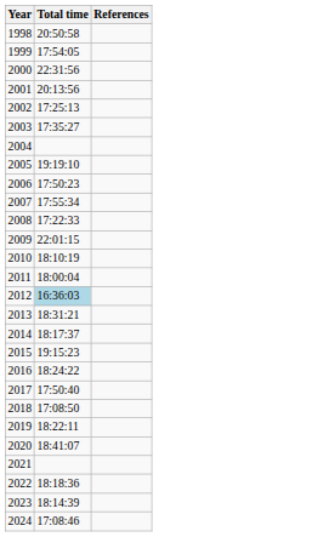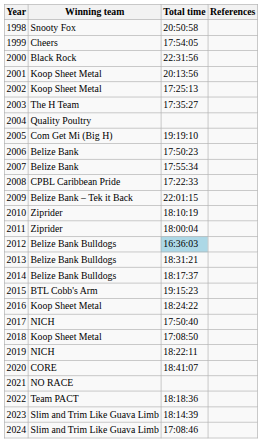 <table class="wikitable sortable">
 <tr>
 <th>Year</th>
+<th>Winning team</th>
 <th>Total time</th>
 <th>References</th>
 </tr>
 <tr>
 <td>1998</td>
+<td>Snooty Fox</td>
 <td>20:50:58</td>
 <td></td>
 </tr>
 <tr>
 <td>1999</td>
+<td>Cheers</td>
 <td>17:54:05</td>
 <td></td>
 </tr>
 <tr>
 <td>2000</td>
+<td>Black Rock</td>
 <td>22:31:56</td>
 <td></td>
 </tr>
 <tr>
 <td>2001</td>
+<td>Koop Sheet Metal</td>
 <td>20:13:56</td>
 <td></td>
 </tr>
 <tr>
 <td>2002</td>
+<td>Koop Sheet Metal</td>
 <td>17:25:13</td>
 <td></td>
 </tr>
 <tr>
 <td>2003</td>
+<td>The H Team</td>
 <td>17:35:27</td>
 <td></td>
 </tr>
 <tr>
 <td>2004</td>
+<td>Quality Poultry</td>
 <td></td>
 <td></td>
 </tr>
 <tr>
 <td>2005</td>
+<td>Com Get Mi (Big H)</td>
 <td>19:19:10</td>
 <td></td>
 </tr>
 <tr>
 <td>2006</td>
+<td>Belize Bank</td>
 <td>17:50:23</td>
 <td></td>
 </tr>
 <tr>
 <td>2007</td>
+<td>Belize Bank</td>
 <td>17:55:34</td>
 <td></td>
 </tr>
 <tr>
 <td>2008</td>
+<td>CPBL Caribbean Pride</td>
 <td>17:22:33</td>
 <td></td>
 </tr>
 <tr>
 <td>2009</td>
+<td>Belize Bank – Tek it Back</td>
 <td>22:01:15</td>
 <td></td>
 </tr>
 <tr>
 <td>2010</td>
+<td>Ziprider</td>
 <td>18:10:19</td>
 <td></td>
 </tr>
 <tr>
 <td>2011</td>
+<td>Ziprider</td>
 <td>18:00:04</td>
 <td></td>
 </tr>
 <tr>
 <td>2012</td>
+<td>Belize Bank Bulldogs</td>
 <td style="background: lightblue;">16:36:03</td>
 <td></td>
 </tr>
 <tr>
 <td>2013</td>
+<td>Belize Bank Bulldogs</td>
 <td>18:31:21</td>
 <td></td>
 </tr>
 <tr>
 <td>2014</td>
+<td>Belize Bank Bulldogs</td>
 <td>18:17:37</td>
 <td></td>
 </tr>
 <tr>
 <td>2015</td>
+<td>BTL Cobb's Arm</td>
 <td>19:15:23</td>
 <td></td>
 </tr>
 <tr>
 <td>2016</td>
+<td>Koop Sheet Metal</td>
 <td>18:24:22</td>
 <td></td>
 </tr>
 <tr>
 <td>2017</td>
+<td>NICH</td>
 <td>17:50:40</td>
 <td></td>
 </tr>
 <tr>
 <td>2018</td>
+<td>Koop Sheet Metal</td>
 <td>17:08:50</td>
 <td></td>
 </tr>
 <tr>
 <td>2019</td>
+<td>NICH</td>
 <td>18:22:11</td>
 <td></td>
 </tr>
 <tr>
 <td>2020</td>
+<td>CORE</td>
 <td>18:41:07</td>
 <td></td>
 </tr>
 <tr>
 <td>2021</td>
+<td>NO RACE</td>
 <td></td>
 <td></td>
 </tr>
 <tr>
 <td>2022</td>
+<td>Team PACT</td>
 <td>18:18:36</td>
 <td></td>
 </tr>
 <tr>
 <td>2023</td>
+<td>Slim and Trim Like Guava Limb</td>
 <td>18:14:39</td>
 <td></td>
 </tr>
 <tr>
 <td>2024</td>
+<td>Slim and Trim Like Guava Limb</td>
 <td>17:08:46</td>
 <td></td>
 </tr>
 </table>
